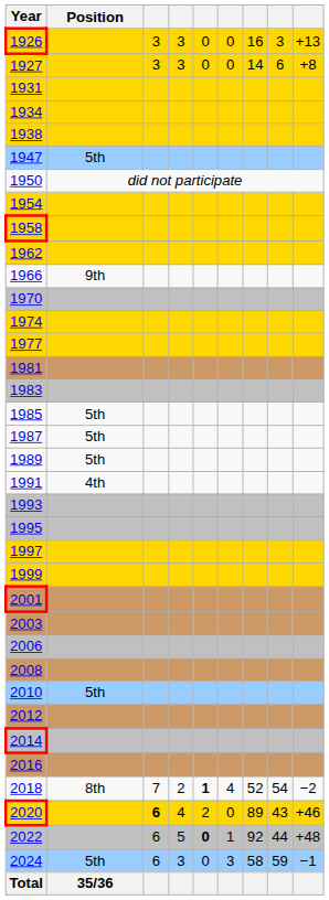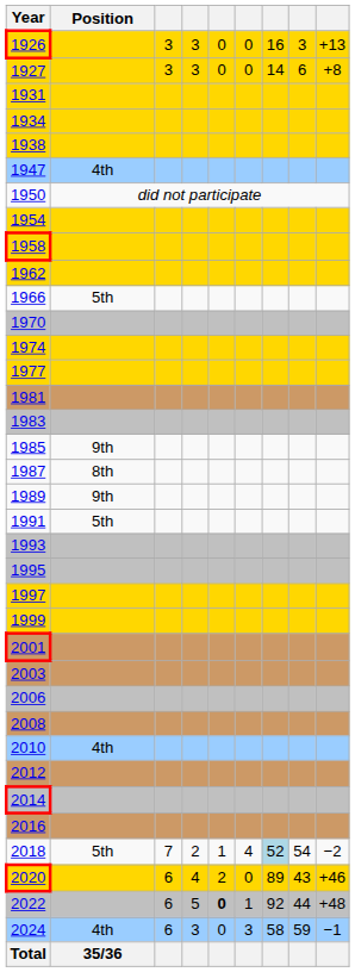 <table class="wikitable" style="text-align: center;">
 <tr>
 <th>Year</th>
 <th width="100">Position</th>
 <th width="20"></th>
 <th width="20"></th>
 <th width="20"></th>
 <th width="20"></th>
 <th width="20"></th>
 <th width="20"></th>
 <th width="20"></th>
 </tr>
 <tr bgcolor=gold>
 <td style="border: 3px solid red"> <a href='#'>1926</a></td>
 <td></td>
 <td>3</td>
 <td>3</td>
 <td>0</td>
 <td>0</td>
 <td>16</td>
 <td>3</td>
 <td>+13</td>
 </tr>
 <tr bgcolor=gold>
 <td> <a href='#'>1927</a></td>
 <td></td>
 <td>3</td>
 <td>3</td>
 <td>0</td>
 <td>0</td>
 <td>14</td>
 <td>6</td>
 <td>+8</td>
 </tr>
 <tr bgcolor=gold>
 <td> <a href='#'>1931</a></td>
 <td></td>
 <td></td>
 <td></td>
 <td></td>
 <td></td>
 <td></td>
 <td></td>
 <td></td>
 </tr>
 <tr bgcolor=gold>
 <td> <a href='#'>1934</a></td>
 <td></td>
 <td></td>
 <td></td>
 <td></td>
 <td></td>
 <td></td>
 <td></td>
 <td></td>
 </tr>
 <tr bgcolor=gold>
 <td> <a href='#'>1938</a></td>
 <td></td>
 <td></td>
 <td></td>
 <td></td>
 <td></td>
 <td></td>
 <td></td>
 <td></td>
 </tr>
 <tr style="background:#9acdff;">
 <td> <a href='#'>1947</a></td>
-<td>5th</td>
+<td>4th</td>
 <td></td>
 <td></td>
 <td></td>
 <td></td>
 <td></td>
 <td></td>
 <td></td>
 </tr>
 <tr>
 <td> <a href='#'>1950</a></td>
 <td colspan=8><em>did not participate</em></td>
 </tr>
 <tr bgcolor=gold>
 <td> <a href='#'>1954</a></td>
 <td></td>
 <td></td>
 <td></td>
 <td></td>
 <td></td>
 <td></td>
 <td></td>
 <td></td>
 </tr>
 <tr bgcolor=gold>
 <td style="border: 3px solid red"> <a href='#'>1958</a></td>
 <td></td>
 <td></td>
 <td></td>
 <td></td>
 <td></td>
 <td></td>
 <td></td>
 <td></td>
 </tr>
 <tr bgcolor=gold>
 <td> <a href='#'>1962</a></td>
 <td></td>
 <td></td>
 <td></td>
 <td></td>
 <td></td>
 <td></td>
 <td></td>
 <td></td>
 </tr>
 <tr>
 <td> <a href='#'>1966</a></td>
-<td>9th</td>
+<td>5th</td>
 <td></td>
 <td></td>
 <td></td>
 <td></td>
 <td></td>
 <td></td>
 <td></td>
 </tr>
 <tr bgcolor=silver>
 <td> <a href='#'>1970</a></td>
 <td></td>
 <td></td>
 <td></td>
 <td></td>
 <td></td>
 <td></td>
 <td></td>
 <td></td>
 </tr>
 <tr bgcolor=gold>
 <td> <a href='#'>1974</a></td>
 <td></td>
 <td></td>
 <td></td>
 <td></td>
 <td></td>
 <td></td>
 <td></td>
 <td></td>
 </tr>
 <tr bgcolor=gold>
 <td> <a href='#'>1977</a></td>
 <td></td>
 <td></td>
 <td></td>
 <td></td>
 <td></td>
 <td></td>
 <td></td>
 <td></td>
 </tr>
 <tr bgcolor=cc9966>
 <td> <a href='#'>1981</a></td>
 <td></td>
 <td></td>
 <td></td>
 <td></td>
 <td></td>
 <td></td>
 <td></td>
 <td></td>
 </tr>
 <tr bgcolor=silver>
 <td> <a href='#'>1983</a></td>
 <td></td>
 <td></td>
 <td></td>
 <td></td>
 <td></td>
 <td></td>
 <td></td>
 <td></td>
 </tr>
 <tr>
 <td> <a href='#'>1985</a></td>
-<td>5th</td>
+<td>9th</td>
 <td></td>
 <td></td>
 <td></td>
 <td></td>
 <td></td>
 <td></td>
 <td></td>
 </tr>
 <tr>
 <td> <a href='#'>1987</a></td>
-<td>5th</td>
+<td>8th</td>
 <td></td>
 <td></td>
 <td></td>
 <td></td>
 <td></td>
 <td></td>
 <td></td>
 </tr>
 <tr>
 <td> <a href='#'>1989</a></td>
-<td>5th</td>
+<td>9th</td>
 <td></td>
 <td></td>
 <td></td>
 <td></td>
 <td></td>
 <td></td>
 <td></td>
 </tr>
 <tr>
 <td> <a href='#'>1991</a></td>
-<td>4th</td>
+<td>5th</td>
 <td></td>
 <td></td>
 <td></td>
 <td></td>
 <td></td>
 <td></td>
 <td></td>
 </tr>
 <tr bgcolor=silver>
 <td> <a href='#'>1993</a></td>
 <td></td>
 <td></td>
 <td></td>
 <td></td>
 <td></td>
 <td></td>
 <td></td>
 <td></td>
 </tr>
 <tr bgcolor=silver>
 <td> <a href='#'>1995</a></td>
 <td></td>
 <td></td>
 <td></td>
 <td></td>
 <td></td>
 <td></td>
 <td></td>
 <td></td>
 </tr>
 <tr bgcolor=gold>
 <td> <a href='#'>1997</a></td>
 <td></td>
 <td></td>
 <td></td>
 <td></td>
 <td></td>
 <td></td>
 <td></td>
 <td></td>
 </tr>
 <tr bgcolor=gold>
 <td> <a href='#'>1999</a></td>
 <td></td>
 <td></td>
 <td></td>
 <td></td>
 <td></td>
 <td></td>
 <td></td>
 <td></td>
 </tr>
 <tr bgcolor=cc9966>
 <td style="border: 3px solid red"> <a href='#'>2001</a></td>
 <td></td>
 <td></td>
 <td></td>
 <td></td>
 <td></td>
 <td></td>
 <td></td>
 <td></td>
 </tr>
 <tr bgcolor=cc9966>
 <td> <a href='#'>2003</a></td>
 <td></td>
 <td></td>
 <td></td>
 <td></td>
 <td></td>
 <td></td>
 <td></td>
 <td></td>
 </tr>
 <tr bgcolor=silver>
 <td> <a href='#'>2006</a></td>
 <td></td>
 <td></td>
 <td></td>
 <td></td>
 <td></td>
 <td></td>
 <td></td>
 <td></td>
 </tr>
 <tr bgcolor=cc9966>
 <td> <a href='#'>2008</a></td>
 <td></td>
 <td></td>
 <td></td>
 <td></td>
 <td></td>
 <td></td>
 <td></td>
 <td></td>
 </tr>
 <tr style="background:#9acdff;">
 <td> <a href='#'>2010</a></td>
-<td>5th</td>
+<td>4th</td>
 <td></td>
 <td></td>
 <td></td>
 <td></td>
 <td></td>
 <td></td>
 <td></td>
 </tr>
 <tr bgcolor=cc9966>
 <td> <a href='#'>2012</a></td>
 <td></td>
 <td></td>
 <td></td>
 <td></td>
 <td></td>
 <td></td>
 <td></td>
 <td></td>
 </tr>
 <tr bgcolor=silver>
 <td style="border: 3px solid red"> <a href='#'>2014</a></td>
 <td></td>
 <td></td>
 <td></td>
 <td></td>
 <td></td>
 <td></td>
 <td></td>
 <td></td>
 </tr>
 <tr bgcolor=cc9966>
 <td> <a href='#'>2016</a></td>
 <td></td>
 <td></td>
 <td></td>
 <td></td>
 <td></td>
 <td></td>
 <td></td>
 <td></td>
 </tr>
 <tr>
 <td> <a href='#'>2018</a></td>
-<td>8th</td>
+<td>5th</td>
 <td>7</td>
 <td>2</td>
-<td><strong>1</strong></td>
+<td>1</td>
 <td>4</td>
-<td>52</td>
+<td style="background: lightblue;">52</td>
 <td>54</td>
 <td>−2</td>
 </tr>
 <tr bgcolor=gold>
 <td style="border: 3px solid red"> <a href='#'>2020</a></td>
 <td></td>
-<td><strong>6</strong></td>
+<td>6</td>
 <td>4</td>
 <td>2</td>
 <td>0</td>
 <td>89</td>
 <td>43</td>
 <td>+46</td>
 </tr>
 <tr bgcolor=silver>
 <td> <a href='#'>2022</a></td>
 <td></td>
 <td>6</td>
 <td>5</td>
 <td><strong>0</strong></td>
 <td>1</td>
 <td>92</td>
 <td>44</td>
 <td>+48</td>
 </tr>
 <tr style="background:#9acdff;">
 <td> <a href='#'>2024</a></td>
-<td>5th</td>
+<td>4th</td>
 <td>6</td>
 <td>3</td>
 <td>0</td>
 <td>3</td>
 <td>58</td>
 <td>59</td>
 <td>−1</td>
 </tr>
 <tr>
 <th>Total</th>
 <th>35/36</th>
 <th></th>
 <th></th>
 <th></th>
 <th></th>
 <th></th>
 <th></th>
 <th></th>
 </tr>
 </table>
